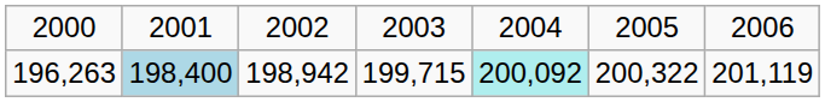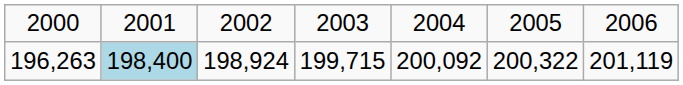 <table class="wikitable" style="text-align:center">
 <tr>
 <td>2000</td>
 <td>2001</td>
 <td>2002</td>
 <td>2003</td>
 <td>2004</td>
 <td>2005</td>
 <td>2006</td>
 </tr>
 <tr>
 <td>196,263</td>
 <td style="background: lightblue;">198,400</td>
-<td>198,942</td>
+<td>198,924</td>
 <td>199,715</td>
-<td style="background: paleturquoise;">200,092</td>
+<td>200,092</td>
 <td>200,322</td>
 <td>201,119</td>
 </tr>
 </table>
